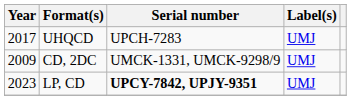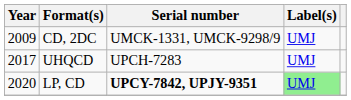 <table class="wikitable sortable plainrowheaders">
 <tr>
 <th scope="col">Year</th>
 <th scope="col">Format(s)</th>
 <th scope="col">Serial number</th>
 <th scope="col">Label(s)</th>
 <th scope="col"></th>
 </tr>
 <tr>
+<td>2009</td>
+<td>CD, 2DC</td>
+<td>UMCK-1331, UMCK-9298/9</td>
+<td><a href='#'>UMJ</a></td>
+<td></td>
+</tr>
+<tr>
 <td>2017</td>
 <td>UHQCD</td>
 <td>UPCH-7283</td>
 <td><a href='#'>UMJ</a></td>
 <td></td>
 </tr>
 <tr>
-<td>2009</td>
-<td>CD, 2DC</td>
-<td>UMCK-1331, UMCK-9298/9</td>
-<td><a href='#'>UMJ</a></td>
-<td></td>
-</tr>
-<tr>
-<td>2023</td>
+<td>2020</td>
 <td>LP, CD</td>
 <td><strong>UPCY-7842, UPJY-9351</strong></td>
-<td><a href='#'>UMJ</a></td>
+<td style="background: lightgreen;"><a href='#'>UMJ</a></td>
 <td></td>
 </tr>
 <tr>
 </tr>
 </table>
